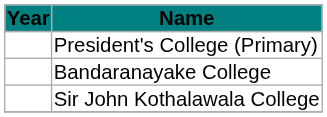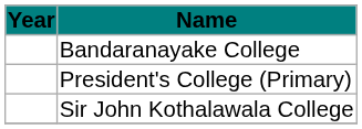 <table border="2" cellpadding="1" cellspacing="0" style="margin: 1em 1em 1em 0; border: 1px #aaa solid; border-collapse: collapse; font-size: 95%;">
 <tr style="background:#f7f7f7;">
 <th style="text-align: middle; background: #008080;"><span>Year</span></th>
 <th style="text-align: middle; background: #008080;"><span>Name</span></th>
 </tr>
 <tr>
 <td></td>
-<td>President's College (Primary)</td>
+<td>Bandaranayake College</td>
 </tr>
 <tr>
 <td></td>
-<td>Bandaranayake College</td>
+<td>President's College (Primary)</td>
 </tr>
 <tr>
 <td></td>
 <td>Sir John Kothalawala College</td>
 </tr>
 <tr>
 </tr>
 </table>
